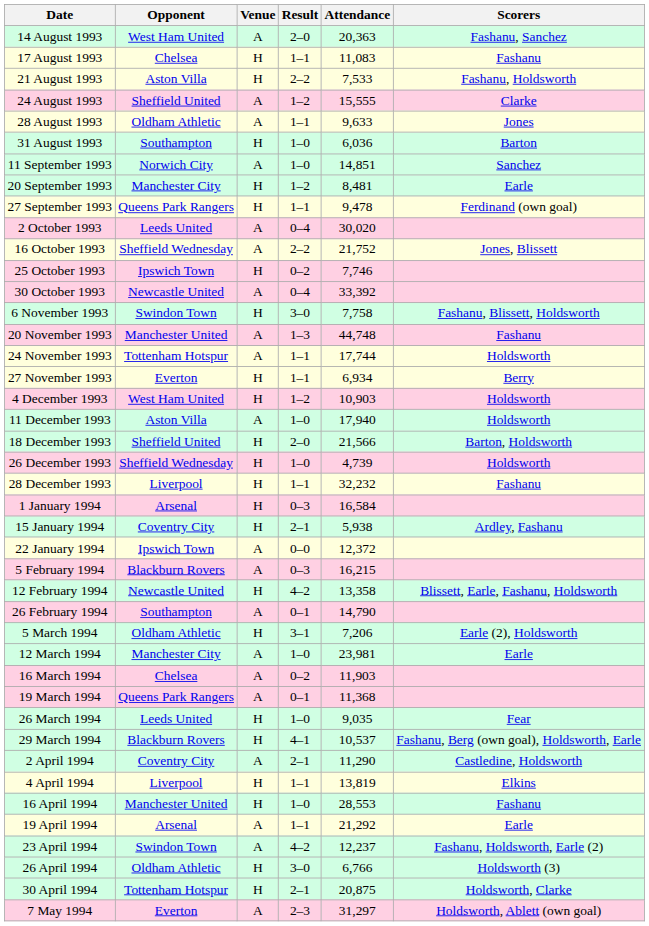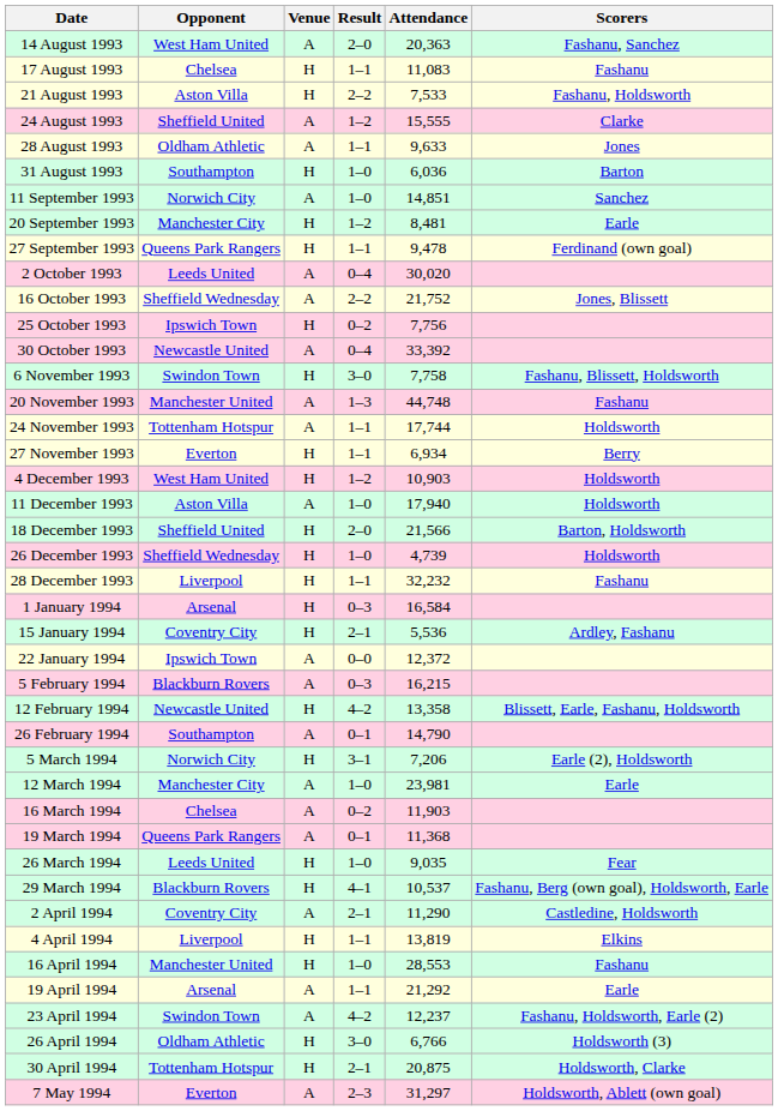 <table class="wikitable sortable" style="text-align:center;">
 <tr>
 <th>Date</th>
 <th>Opponent</th>
 <th>Venue</th>
 <th>Result</th>
 <th>Attendance</th>
 <th>Scorers</th>
 </tr>
 <tr style="background:#d0ffe3;">
 <td>14 August 1993</td>
 <td><a href='#'>West Ham United</a></td>
 <td>A</td>
 <td>2–0</td>
 <td>20,363</td>
 <td><a href='#'>Fashanu</a>, <a href='#'>Sanchez</a></td>
 </tr>
 <tr style="background:#ffffdd;">
 <td>17 August 1993</td>
 <td><a href='#'>Chelsea</a></td>
 <td>H</td>
 <td>1–1</td>
 <td>11,083</td>
 <td><a href='#'>Fashanu</a></td>
 </tr>
 <tr style="background:#ffffdd;">
 <td>21 August 1993</td>
 <td><a href='#'>Aston Villa</a></td>
 <td>H</td>
 <td>2–2</td>
 <td>7,533</td>
 <td><a href='#'>Fashanu</a>, <a href='#'>Holdsworth</a></td>
 </tr>
 <tr style="background:#ffd0e3;">
 <td>24 August 1993</td>
 <td><a href='#'>Sheffield United</a></td>
 <td>A</td>
 <td>1–2</td>
 <td>15,555</td>
 <td><a href='#'>Clarke</a></td>
 </tr>
 <tr style="background:#ffffdd;">
 <td>28 August 1993</td>
 <td><a href='#'>Oldham Athletic</a></td>
 <td>A</td>
 <td>1–1</td>
 <td>9,633</td>
 <td><a href='#'>Jones</a></td>
 </tr>
 <tr style="background:#d0ffe3;">
 <td>31 August 1993</td>
 <td><a href='#'>Southampton</a></td>
 <td>H</td>
 <td>1–0</td>
 <td>6,036</td>
 <td><a href='#'>Barton</a></td>
 </tr>
 <tr style="background:#d0ffe3;">
 <td>11 September 1993</td>
 <td><a href='#'>Norwich City</a></td>
 <td>A</td>
 <td>1–0</td>
 <td>14,851</td>
 <td><a href='#'>Sanchez</a></td>
 </tr>
 <tr style="background:#d0ffe3;">
 <td>20 September 1993</td>
 <td><a href='#'>Manchester City</a></td>
 <td>H</td>
 <td>1–2</td>
 <td>8,481</td>
 <td><a href='#'>Earle</a></td>
 </tr>
 <tr style="background:#ffffdd;">
 <td>27 September 1993</td>
 <td><a href='#'>Queens Park Rangers</a></td>
 <td>H</td>
 <td>1–1</td>
 <td>9,478</td>
 <td><a href='#'>Ferdinand</a> (own goal)</td>
 </tr>
 <tr style="background:#ffd0e3;">
 <td>2 October 1993</td>
 <td><a href='#'>Leeds United</a></td>
 <td>A</td>
 <td>0–4</td>
 <td>30,020</td>
 <td></td>
 </tr>
 <tr style="background:#ffffdd;">
 <td>16 October 1993</td>
 <td><a href='#'>Sheffield Wednesday</a></td>
 <td>A</td>
 <td>2–2</td>
 <td>21,752</td>
 <td><a href='#'>Jones</a>, <a href='#'>Blissett</a></td>
 </tr>
 <tr style="background:#ffd0e3;">
 <td>25 October 1993</td>
 <td><a href='#'>Ipswich Town</a></td>
 <td>H</td>
 <td>0–2</td>
-<td>7,746</td>
+<td>7,756</td>
 <td></td>
 </tr>
 <tr style="background:#ffd0e3;">
 <td>30 October 1993</td>
 <td><a href='#'>Newcastle United</a></td>
 <td>A</td>
 <td>0–4</td>
 <td>33,392</td>
 <td></td>
 </tr>
 <tr style="background:#d0ffe3;">
 <td>6 November 1993</td>
 <td><a href='#'>Swindon Town</a></td>
 <td>H</td>
 <td>3–0</td>
 <td>7,758</td>
 <td><a href='#'>Fashanu</a>, <a href='#'>Blissett</a>, <a href='#'>Holdsworth</a></td>
 </tr>
 <tr style="background:#ffd0e3;">
 <td>20 November 1993</td>
 <td><a href='#'>Manchester United</a></td>
 <td>A</td>
 <td>1–3</td>
 <td>44,748</td>
 <td><a href='#'>Fashanu</a></td>
 </tr>
 <tr style="background:#ffffdd;">
 <td>24 November 1993</td>
 <td><a href='#'>Tottenham Hotspur</a></td>
 <td>A</td>
 <td>1–1</td>
 <td>17,744</td>
 <td><a href='#'>Holdsworth</a></td>
 </tr>
 <tr style="background:#ffffdd;">
 <td>27 November 1993</td>
 <td><a href='#'>Everton</a></td>
 <td>H</td>
 <td>1–1</td>
 <td>6,934</td>
 <td><a href='#'>Berry</a></td>
 </tr>
 <tr style="background:#ffd0e3;">
 <td>4 December 1993</td>
 <td><a href='#'>West Ham United</a></td>
 <td>H</td>
 <td>1–2</td>
 <td>10,903</td>
 <td><a href='#'>Holdsworth</a></td>
 </tr>
 <tr style="background:#d0ffe3;">
 <td>11 December 1993</td>
 <td><a href='#'>Aston Villa</a></td>
 <td>A</td>
 <td>1–0</td>
 <td>17,940</td>
 <td><a href='#'>Holdsworth</a></td>
 </tr>
 <tr style="background:#d0ffe3;">
 <td>18 December 1993</td>
 <td><a href='#'>Sheffield United</a></td>
 <td>H</td>
 <td>2–0</td>
 <td>21,566</td>
 <td><a href='#'>Barton</a>, <a href='#'>Holdsworth</a></td>
 </tr>
 <tr style="background:#ffd0e3;">
 <td>26 December 1993</td>
 <td><a href='#'>Sheffield Wednesday</a></td>
 <td>H</td>
 <td>1–0</td>
 <td>4,739</td>
 <td><a href='#'>Holdsworth</a></td>
 </tr>
 <tr style="background:#ffffdd;">
 <td>28 December 1993</td>
 <td><a href='#'>Liverpool</a></td>
 <td>H</td>
 <td>1–1</td>
 <td>32,232</td>
 <td><a href='#'>Fashanu</a></td>
 </tr>
 <tr style="background:#ffd0e3;">
 <td>1 January 1994</td>
 <td><a href='#'>Arsenal</a></td>
 <td>H</td>
 <td>0–3</td>
 <td>16,584</td>
 <td></td>
 </tr>
 <tr style="background:#d0ffe3;">
 <td>15 January 1994</td>
 <td><a href='#'>Coventry City</a></td>
 <td>H</td>
 <td>2–1</td>
-<td>5,938</td>
+<td>5,536</td>
 <td><a href='#'>Ardley</a>, <a href='#'>Fashanu</a></td>
 </tr>
 <tr style="background:#ffffdd;">
 <td>22 January 1994</td>
 <td><a href='#'>Ipswich Town</a></td>
 <td>A</td>
 <td>0–0</td>
 <td>12,372</td>
 <td></td>
 </tr>
 <tr style="background:#ffd0e3;">
 <td>5 February 1994</td>
 <td><a href='#'>Blackburn Rovers</a></td>
 <td>A</td>
 <td>0–3</td>
 <td>16,215</td>
 <td></td>
 </tr>
 <tr style="background:#d0ffe3;">
 <td>12 February 1994</td>
 <td><a href='#'>Newcastle United</a></td>
 <td>H</td>
 <td>4–2</td>
 <td>13,358</td>
 <td><a href='#'>Blissett</a>, <a href='#'>Earle</a>, <a href='#'>Fashanu</a>, <a href='#'>Holdsworth</a></td>
 </tr>
 <tr style="background:#ffd0e3;">
 <td>26 February 1994</td>
 <td><a href='#'>Southampton</a></td>
 <td>A</td>
 <td>0–1</td>
 <td>14,790</td>
 <td></td>
 </tr>
 <tr style="background:#d0ffe3;">
 <td>5 March 1994</td>
-<td><a href='#'>Oldham Athletic</a></td>
+<td><a href='#'>Norwich City</a></td>
 <td>H</td>
 <td>3–1</td>
 <td>7,206</td>
 <td><a href='#'>Earle</a> (2), <a href='#'>Holdsworth</a></td>
 </tr>
 <tr style="background:#d0ffe3;">
 <td>12 March 1994</td>
 <td><a href='#'>Manchester City</a></td>
 <td>A</td>
 <td>1–0</td>
 <td>23,981</td>
 <td><a href='#'>Earle</a></td>
 </tr>
 <tr style="background:#ffd0e3;">
 <td>16 March 1994</td>
 <td><a href='#'>Chelsea</a></td>
 <td>A</td>
 <td>0–2</td>
 <td>11,903</td>
 <td></td>
 </tr>
 <tr style="background:#ffd0e3;">
 <td>19 March 1994</td>
 <td><a href='#'>Queens Park Rangers</a></td>
 <td>A</td>
 <td>0–1</td>
 <td>11,368</td>
 <td></td>
 </tr>
 <tr style="background:#d0ffe3;">
 <td>26 March 1994</td>
 <td><a href='#'>Leeds United</a></td>
 <td>H</td>
 <td>1–0</td>
 <td>9,035</td>
 <td><a href='#'>Fear</a></td>
 </tr>
 <tr style="background:#d0ffe3;">
 <td>29 March 1994</td>
 <td><a href='#'>Blackburn Rovers</a></td>
 <td>H</td>
 <td>4–1</td>
 <td>10,537</td>
 <td><a href='#'>Fashanu</a>, <a href='#'>Berg</a> (own goal), <a href='#'>Holdsworth</a>, <a href='#'>Earle</a></td>
 </tr>
 <tr style="background:#d0ffe3;">
 <td>2 April 1994</td>
 <td><a href='#'>Coventry City</a></td>
 <td>A</td>
 <td>2–1</td>
 <td>11,290</td>
 <td><a href='#'>Castledine</a>, <a href='#'>Holdsworth</a></td>
 </tr>
 <tr style="background:#ffffdd;">
 <td>4 April 1994</td>
 <td><a href='#'>Liverpool</a></td>
 <td>H</td>
 <td>1–1</td>
 <td>13,819</td>
 <td><a href='#'>Elkins</a></td>
 </tr>
 <tr style="background:#d0ffe3;">
 <td>16 April 1994</td>
 <td><a href='#'>Manchester United</a></td>
 <td>H</td>
 <td>1–0</td>
 <td>28,553</td>
 <td><a href='#'>Fashanu</a></td>
 </tr>
 <tr style="background:#ffffdd;">
 <td>19 April 1994</td>
 <td><a href='#'>Arsenal</a></td>
 <td>A</td>
 <td>1–1</td>
 <td>21,292</td>
 <td><a href='#'>Earle</a></td>
 </tr>
 <tr style="background:#d0ffe3;">
 <td>23 April 1994</td>
 <td><a href='#'>Swindon Town</a></td>
 <td>A</td>
 <td>4–2</td>
 <td>12,237</td>
 <td><a href='#'>Fashanu</a>, <a href='#'>Holdsworth</a>, <a href='#'>Earle</a> (2)</td>
 </tr>
 <tr style="background:#d0ffe3;">
 <td>26 April 1994</td>
 <td><a href='#'>Oldham Athletic</a></td>
 <td>H</td>
 <td>3–0</td>
 <td>6,766</td>
 <td><a href='#'>Holdsworth</a> (3)</td>
 </tr>
 <tr style="background:#d0ffe3;">
 <td>30 April 1994</td>
 <td><a href='#'>Tottenham Hotspur</a></td>
 <td>H</td>
 <td>2–1</td>
 <td>20,875</td>
 <td><a href='#'>Holdsworth</a>, <a href='#'>Clarke</a></td>
 </tr>
 <tr style="background:#ffd0e3;">
 <td>7 May 1994</td>
 <td><a href='#'>Everton</a></td>
 <td>A</td>
 <td>2–3</td>
 <td>31,297</td>
 <td><a href='#'>Holdsworth</a>, <a href='#'>Ablett</a> (own goal)</td>
 </tr>
 </table>
